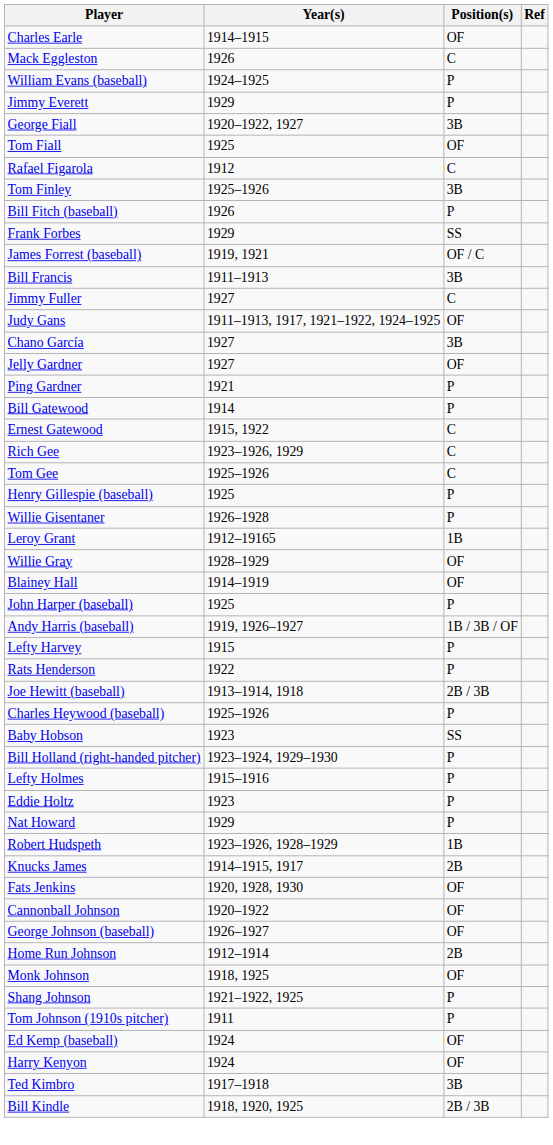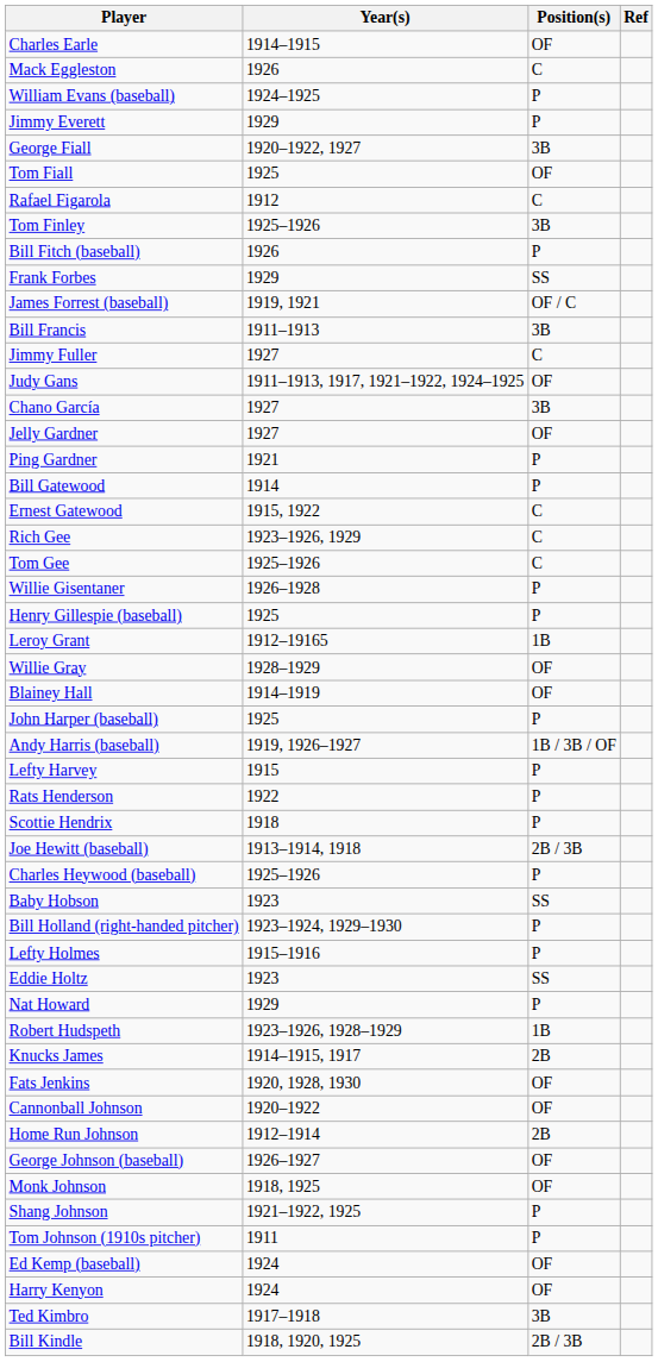 <table class="wikitable">
 <tr>
 <th>Player</th>
 <th>Year(s)</th>
 <th>Position(s)</th>
 <th>Ref</th>
 </tr>
 <tr>
 <td><a href='#'>Charles Earle</a></td>
 <td>1914–1915</td>
 <td>OF</td>
 <td></td>
 </tr>
 <tr>
 <td><a href='#'>Mack Eggleston</a></td>
 <td>1926</td>
 <td>C</td>
 <td></td>
 </tr>
 <tr>
 <td><a href='#'>William Evans (baseball)</a></td>
 <td>1924–1925</td>
 <td>P</td>
 <td></td>
 </tr>
 <tr>
 <td><a href='#'>Jimmy Everett</a></td>
 <td>1929</td>
 <td>P</td>
 <td></td>
 </tr>
 <tr>
 <td><a href='#'>George Fiall</a></td>
 <td>1920–1922, 1927</td>
 <td>3B</td>
 <td></td>
 </tr>
 <tr>
 <td><a href='#'>Tom Fiall</a></td>
 <td>1925</td>
 <td>OF</td>
 <td></td>
 </tr>
 <tr>
 <td><a href='#'>Rafael Figarola</a></td>
 <td>1912</td>
 <td>C</td>
 <td></td>
 </tr>
 <tr>
 <td><a href='#'>Tom Finley</a></td>
 <td>1925–1926</td>
 <td>3B</td>
 <td></td>
 </tr>
 <tr>
 <td><a href='#'>Bill Fitch (baseball)</a></td>
 <td>1926</td>
 <td>P</td>
 <td></td>
 </tr>
 <tr>
 <td><a href='#'>Frank Forbes</a></td>
 <td>1929</td>
 <td>SS</td>
 <td></td>
 </tr>
 <tr>
 <td><a href='#'>James Forrest (baseball)</a></td>
 <td>1919, 1921</td>
 <td>OF / C</td>
 <td></td>
 </tr>
 <tr>
 <td><a href='#'>Bill Francis</a></td>
 <td>1911–1913</td>
 <td>3B</td>
 <td></td>
 </tr>
 <tr>
 <td><a href='#'>Jimmy Fuller</a></td>
 <td>1927</td>
 <td>C</td>
 <td></td>
 </tr>
 <tr>
 <td><a href='#'>Judy Gans</a></td>
 <td>1911–1913, 1917, 1921–1922, 1924–1925</td>
 <td>OF</td>
 <td></td>
 </tr>
 <tr>
 <td><a href='#'>Chano García</a></td>
 <td>1927</td>
 <td>3B</td>
 <td></td>
 </tr>
 <tr>
 <td><a href='#'>Jelly Gardner</a></td>
 <td>1927</td>
 <td>OF</td>
 <td></td>
 </tr>
 <tr>
 <td><a href='#'>Ping Gardner</a></td>
 <td>1921</td>
 <td>P</td>
 <td></td>
 </tr>
 <tr>
 <td><a href='#'>Bill Gatewood</a></td>
 <td>1914</td>
 <td>P</td>
 <td></td>
 </tr>
 <tr>
 <td><a href='#'>Ernest Gatewood</a></td>
 <td>1915, 1922</td>
 <td>C</td>
 <td></td>
 </tr>
 <tr>
 <td><a href='#'>Rich Gee</a></td>
 <td>1923–1926, 1929</td>
 <td>C</td>
 <td></td>
 </tr>
 <tr>
 <td><a href='#'>Tom Gee</a></td>
 <td>1925–1926</td>
 <td>C</td>
 <td></td>
 </tr>
 <tr>
-<td><a href='#'>Henry Gillespie (baseball)</a></td>
-<td>1925</td>
+<td><a href='#'>Willie Gisentaner</a></td>
+<td>1926–1928</td>
 <td>P</td>
 <td></td>
 </tr>
 <tr>
-<td><a href='#'>Willie Gisentaner</a></td>
-<td>1926–1928</td>
+<td><a href='#'>Henry Gillespie (baseball)</a></td>
+<td>1925</td>
 <td>P</td>
 <td></td>
 </tr>
 <tr>
 <td><a href='#'>Leroy Grant</a></td>
 <td>1912–19165</td>
 <td>1B</td>
 <td></td>
 </tr>
 <tr>
 <td><a href='#'>Willie Gray</a></td>
 <td>1928–1929</td>
 <td>OF</td>
 <td></td>
 </tr>
 <tr>
 <td><a href='#'>Blainey Hall</a></td>
 <td>1914–1919</td>
 <td>OF</td>
 <td></td>
 </tr>
 <tr>
 <td><a href='#'>John Harper (baseball)</a></td>
 <td>1925</td>
 <td>P</td>
 <td></td>
 </tr>
 <tr>
 <td><a href='#'>Andy Harris (baseball)</a></td>
 <td>1919, 1926–1927</td>
 <td>1B / 3B / OF</td>
 <td></td>
 </tr>
 <tr>
 <td><a href='#'>Lefty Harvey</a></td>
 <td>1915</td>
 <td>P</td>
 <td></td>
 </tr>
 <tr>
 <td><a href='#'>Rats Henderson</a></td>
 <td>1922</td>
 <td>P</td>
 <td></td>
 </tr>
 <tr>
+<td><a href='#'>Scottie Hendrix</a></td>
+<td>1918</td>
+<td>P</td>
+<td></td>
+</tr>
+<tr>
 <td><a href='#'>Joe Hewitt (baseball)</a></td>
 <td>1913–1914, 1918</td>
 <td>2B / 3B</td>
 <td></td>
 </tr>
 <tr>
 <td><a href='#'>Charles Heywood (baseball)</a></td>
 <td>1925–1926</td>
 <td>P</td>
 <td></td>
 </tr>
 <tr>
 <td><a href='#'>Baby Hobson</a></td>
 <td>1923</td>
 <td>SS</td>
 <td></td>
 </tr>
 <tr>
 <td><a href='#'>Bill Holland (right-handed pitcher)</a></td>
 <td>1923–1924, 1929–1930</td>
 <td>P</td>
 <td></td>
 </tr>
 <tr>
 <td><a href='#'>Lefty Holmes</a></td>
 <td>1915–1916</td>
 <td>P</td>
 <td></td>
 </tr>
 <tr>
 <td><a href='#'>Eddie Holtz</a></td>
 <td>1923</td>
-<td>P</td>
+<td>SS</td>
 <td></td>
 </tr>
 <tr>
 <td><a href='#'>Nat Howard</a></td>
 <td>1929</td>
 <td>P</td>
 <td></td>
 </tr>
 <tr>
 <td><a href='#'>Robert Hudspeth</a></td>
 <td>1923–1926, 1928–1929</td>
 <td>1B</td>
 <td></td>
 </tr>
 <tr>
 <td><a href='#'>Knucks James</a></td>
 <td>1914–1915, 1917</td>
 <td>2B</td>
 <td></td>
 </tr>
 <tr>
 <td><a href='#'>Fats Jenkins</a></td>
 <td>1920, 1928, 1930</td>
 <td>OF</td>
 <td></td>
 </tr>
 <tr>
 <td><a href='#'>Cannonball Johnson</a></td>
 <td>1920–1922</td>
 <td>OF</td>
 <td></td>
 </tr>
 <tr>
+<td><a href='#'>Home Run Johnson</a></td>
+<td>1912–1914</td>
+<td>2B</td>
+<td></td>
+</tr>
+<tr>
 <td><a href='#'>George Johnson (baseball)</a></td>
 <td>1926–1927</td>
 <td>OF</td>
-<td></td>
-</tr>
-<tr>
-<td><a href='#'>Home Run Johnson</a></td>
-<td>1912–1914</td>
-<td>2B</td>
 <td></td>
 </tr>
 <tr>
 <td><a href='#'>Monk Johnson</a></td>
 <td>1918, 1925</td>
 <td>OF</td>
 <td></td>
 </tr>
 <tr>
 <td><a href='#'>Shang Johnson</a></td>
 <td>1921–1922, 1925</td>
 <td>P</td>
 <td></td>
 </tr>
 <tr>
 <td><a href='#'>Tom Johnson (1910s pitcher)</a></td>
 <td>1911</td>
 <td>P</td>
 <td></td>
 </tr>
 <tr>
 <td><a href='#'>Ed Kemp (baseball)</a></td>
 <td>1924</td>
 <td>OF</td>
 <td></td>
 </tr>
 <tr>
 <td><a href='#'>Harry Kenyon</a></td>
 <td>1924</td>
 <td>OF</td>
 <td></td>
 </tr>
 <tr>
 <td><a href='#'>Ted Kimbro</a></td>
 <td>1917–1918</td>
 <td>3B</td>
 <td></td>
 </tr>
 <tr>
 <td><a href='#'>Bill Kindle</a></td>
 <td>1918, 1920, 1925</td>
 <td>2B / 3B</td>
 <td></td>
 </tr>
 </table>
